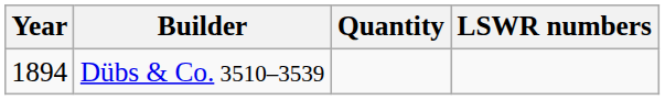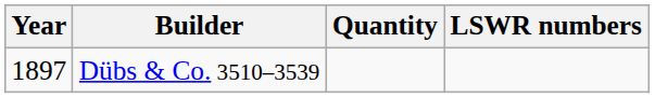 <table class="wikitable collapsible uncollapsed">
 <tr>
 <th>Year</th>
 <th>Builder</th>
 <th>Quantity</th>
 <th>LSWR numbers</th>
 </tr>
 <tr>
-<td>1894</td>
+<td>1897</td>
 <td><a href='#'>Dübs & Co.</a><small> 3510–3539</small></td>
 <td></td>
 <td></td>
 </tr>
 </table>
